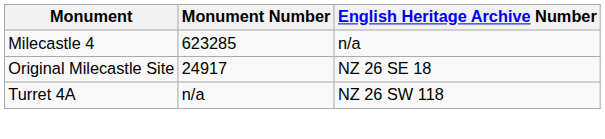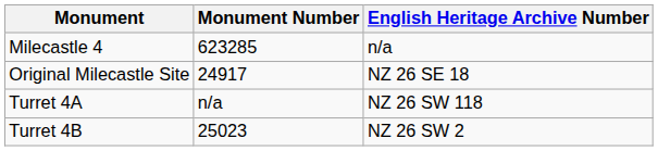 <table class="wikitable">
 <tr>
 <th>Monument</th>
 <th>Monument Number</th>
 <th><a href='#'>English Heritage Archive</a> Number</th>
 </tr>
 <tr>
 <td>Milecastle 4</td>
 <td>623285</td>
 <td>n/a</td>
 </tr>
 <tr>
 <td>Original Milecastle Site</td>
 <td>24917</td>
 <td>NZ 26 SE 18</td>
 </tr>
 <tr>
 <td>Turret 4A</td>
 <td>n/a</td>
 <td>NZ 26 SW 118</td>
 </tr>
+<tr>
+<td>Turret 4B</td>
+<td>25023</td>
+<td>NZ 26 SW 2</td>
+</tr>
 </table>
